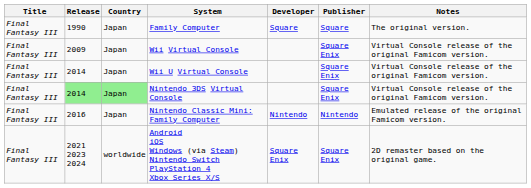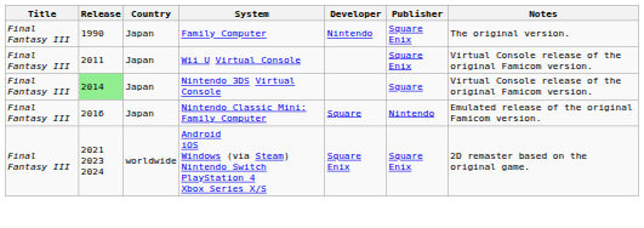 <table class="wikitable sortable">
 <tr>
 <th scope="col">Title</th>
 <th scope="col">Release</th>
 <th scope="col">Country</th>
 <th scope="col">System</th>
 <th scope="col">Developer</th>
 <th scope="col">Publisher</th>
 <th scope="col" class="unsortable">Notes</th>
 </tr>
 <tr>
 <td><em>Final Fantasy III</em></td>
 <td>1990</td>
 <td>Japan</td>
 <td><a href='#'>Family Computer</a></td>
-<td><a href='#'>Square</a></td>
-<td><a href='#'>Square</a></td>
+<td><a href='#'>Nintendo</a></td>
+<td><a href='#'>Square Enix</a></td>
 <td>The original version.</td>
 </tr>
 <tr>
 <td><em>Final Fantasy III</em></td>
-<td>2009</td>
-<td>Japan</td>
-<td><a href='#'>Wii</a> <a href='#'>Virtual Console</a></td>
-<td></td>
-<td><a href='#'>Square Enix</a></td>
-<td>Virtual Console release of the original Famicom version.</td>
-</tr>
-<tr>
-<td><em>Final Fantasy III</em></td>
-<td>2014</td>
+<td>2011</td>
 <td>Japan</td>
 <td><a href='#'>Wii U</a> <a href='#'>Virtual Console</a></td>
 <td></td>
 <td><a href='#'>Square Enix</a></td>
 <td>Virtual Console release of the original Famicom version.</td>
 </tr>
 <tr>
 <td><em>Final Fantasy III</em></td>
 <td style="background: lightgreen;">2014</td>
-<td style="background: lightgreen;">Japan</td>
+<td>Japan</td>
 <td><a href='#'>Nintendo 3DS</a> <a href='#'>Virtual Console</a></td>
 <td></td>
-<td><a href='#'>Square Enix</a></td>
+<td><a href='#'>Square</a></td>
 <td>Virtual Console release of the original Famicom version.</td>
 </tr>
 <tr>
 <td><em>Final Fantasy III</em></td>
 <td>2016</td>
 <td>Japan</td>
 <td><a href='#'>Nintendo Classic Mini: Family Computer</a></td>
-<td><a href='#'>Nintendo</a></td>
+<td><a href='#'>Square</a></td>
 <td><a href='#'>Nintendo</a></td>
 <td>Emulated release of the original Famicom version.</td>
 </tr>
 <tr>
 <td><em>Final Fantasy III</em></td>
 <td>2021<br>2023<br>2024</td>
 <td>worldwide</td>
 <td><a href='#'>Android</a><br><a href='#'>iOS</a><br><a href='#'>Windows</a> (via <a href='#'>Steam</a>)<br><a href='#'>Nintendo Switch</a><br><a href='#'>PlayStation 4</a><br><a href='#'>Xbox Series X/S</a></td>
 <td><a href='#'>Square Enix</a></td>
 <td><a href='#'>Square Enix</a></td>
 <td>2D remaster based on the original game.</td>
 </tr>
 </table>
